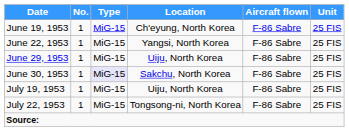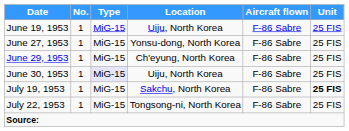 <table align="center" class="wikitable">
 <tr style="color:white;">
 <th style="background-color:#39F;" scope="col">Date</th>
 <th style="background-color:#39F;" scope="col">No.</th>
 <th style="background-color:#39F;" scope="col">Type</th>
 <th style="background-color:#39F;" scope="col">Location</th>
 <th style="background-color:#39F;" scope="col">Aircraft flown</th>
 <th style="background-color:#39F;" scope="col">Unit</th>
 </tr>
 <tr>
 <td>June 19, 1953</td>
 <td align=center>1</td>
 <td align=center><a href='#'>MiG-15</a></td>
-<td align=center>Ch'eyung, North Korea</td>
+<td align=center><a href='#'>Uiju</a>, North Korea</td>
 <td align=center><a href='#'>F-86 Sabre</a></td>
 <td align=center><a href='#'>25 FIS</a></td>
 </tr>
 <tr>
-<td>June 22, 1953</td>
+<td>June 27, 1953</td>
 <td align=center>1</td>
 <td align=center>MiG-15</td>
-<td align=center>Yangsi, North Korea</td>
+<td align=center>Yonsu-dong, North Korea</td>
 <td align=center>F-86 Sabre</td>
 <td align=center>25 FIS</td>
 </tr>
 <tr>
 <td><a href='#'>June 29, 1953</a></td>
 <td align="center">1</td>
 <td align=center>MiG-15</td>
-<td align=center><a href='#'>Uiju</a>, North Korea</td>
+<td align=center>Ch'eyung, North Korea</td>
 <td align=center>F-86 Sabre</td>
 <td align=center>25 FIS</td>
 </tr>
 <tr>
 <td>June 30, 1953</td>
 <td align=center>1</td>
 <td align=center style="background: lavender;">MiG-15</td>
-<td align=center><a href='#'>Sakchu</a>, North Korea</td>
+<td align=center>Uiju, North Korea</td>
 <td align=center>F-86 Sabre</td>
 <td align=center>25 FIS</td>
 </tr>
 <tr>
 <td>July 19, 1953</td>
 <td align=center>1</td>
 <td align=center>MiG-15</td>
-<td align=center>Uiju, North Korea</td>
+<td align=center><a href='#'>Sakchu</a>, North Korea</td>
 <td align=center>F-86 Sabre</td>
-<td align=center>25 FIS</td>
+<td align=center><strong>25 FIS</strong></td>
 </tr>
 <tr>
 <td>July 22, 1953</td>
 <td align=center>1</td>
 <td align=center>MiG-15</td>
 <td align=center>Tongsong-ni, North Korea</td>
 <td align=center>F-86 Sabre</td>
 <td align=center>25 FIS</td>
 </tr>
 <tr>
 <td colspan="6" style="font-size:90%;"><strong>Source:</strong></td>
 </tr>
 </table>
